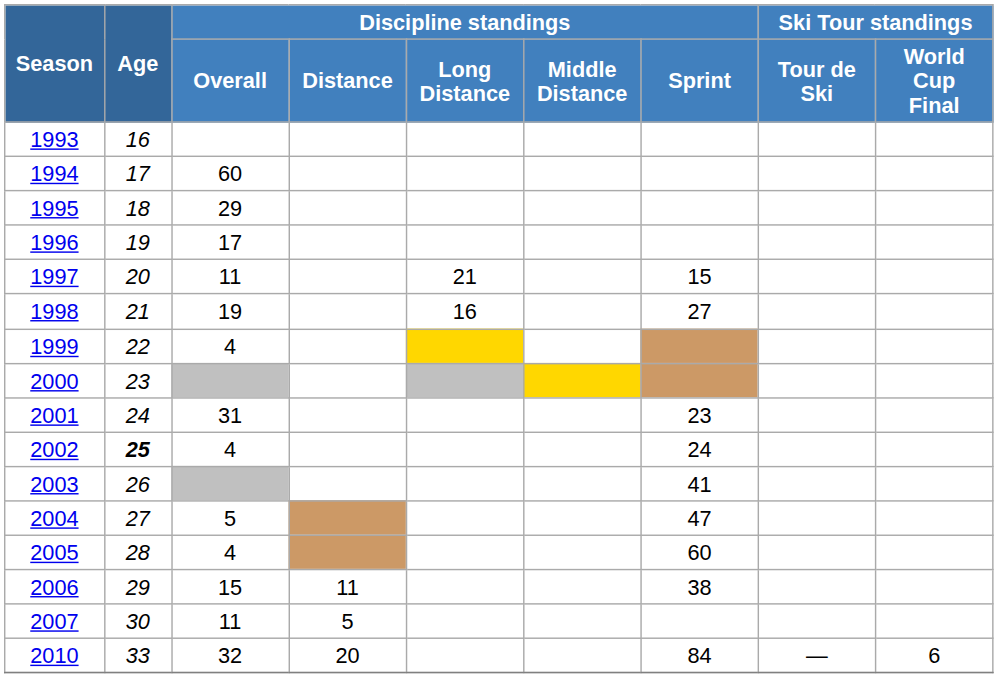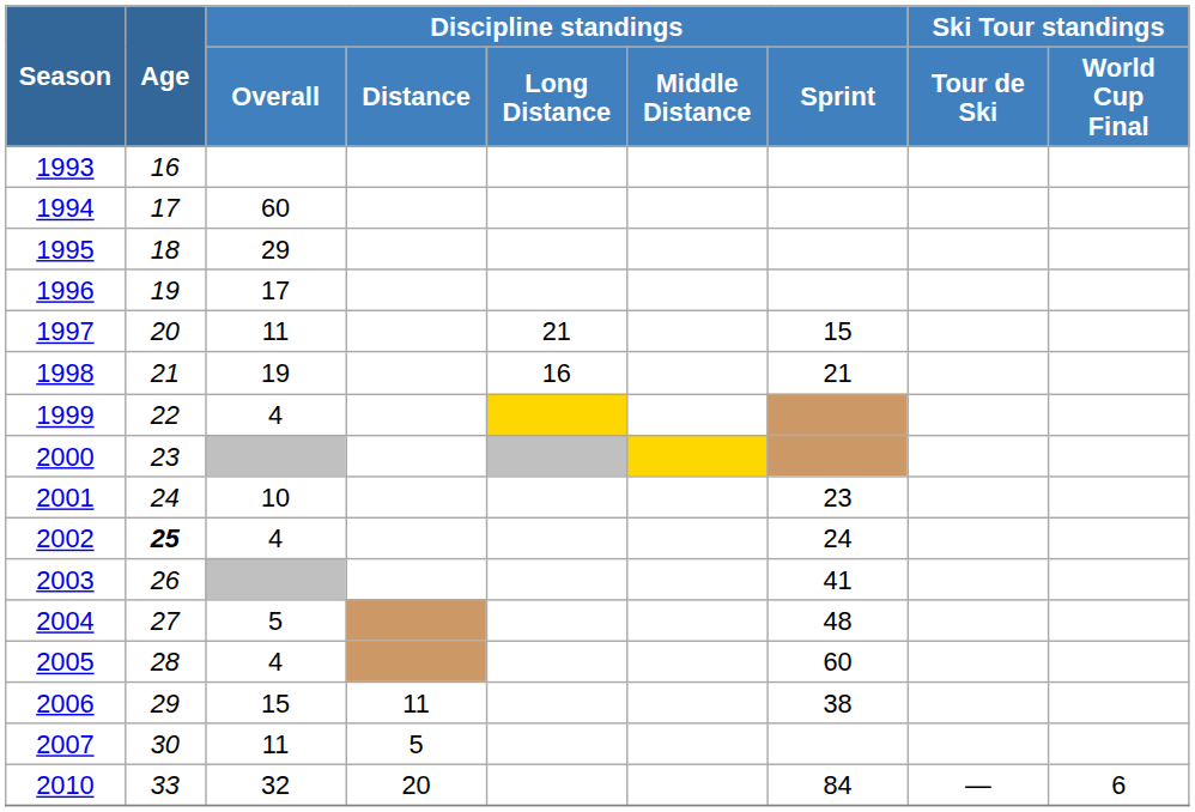 <table class="wikitable" style="font-size:95%; text-align:center; border:grey solid 1px; border-collapse:collapse; background:#ffffff;">
 <tr>
 <th style="background-color:#369; color:white; width:60px;" rowspan="2"> Season </th>
 <th style="background-color:#369; color:white; width:40px;" rowspan="2"> Age </th>
 <th style="background-color:#4180be; color:white;" colspan="5">Discipline standings</th>
 <th style="background-color:#4180be; color:white;" colspan="2">Ski Tour standings</th>
 </tr>
 <tr>
 <th style="background-color:#4180be; color:white; width:75px;">Overall</th>
 <th style="background-color:#4180be; color:white; width:75px;">Distance</th>
 <th style="background-color:#4180be; color:white; width:75px;">Long Distance</th>
 <th style="background-color:#4180be; color:white; width:75px;">Middle Distance</th>
 <th style="background-color:#4180be; color:white; width:75px;">Sprint</th>
 <th style="background-color:#4180be; color:white; width:75px;">Tour de<br>Ski</th>
 <th style="background-color:#4180be; color:white; width:75px;">World Cup<br>Final</th>
 </tr>
 <tr>
 <td><a href='#'>1993</a></td>
 <td><em>16</em></td>
 <td></td>
 <td></td>
 <td></td>
 <td></td>
 <td></td>
 <td></td>
 <td></td>
 </tr>
 <tr>
 <td><a href='#'>1994</a></td>
 <td><em>17</em></td>
 <td>60</td>
 <td></td>
 <td></td>
 <td></td>
 <td></td>
 <td></td>
 <td></td>
 </tr>
 <tr>
 <td><a href='#'>1995</a></td>
 <td><em>18</em></td>
 <td>29</td>
 <td></td>
 <td></td>
 <td></td>
 <td></td>
 <td></td>
 <td></td>
 </tr>
 <tr>
 <td><a href='#'>1996</a></td>
 <td><em>19</em></td>
 <td>17</td>
 <td></td>
 <td></td>
 <td></td>
 <td></td>
 <td></td>
 <td></td>
 </tr>
 <tr>
 <td><a href='#'>1997</a></td>
 <td><em>20</em></td>
 <td>11</td>
 <td></td>
 <td>21</td>
 <td></td>
 <td>15</td>
 <td></td>
 <td></td>
 </tr>
 <tr>
 <td><a href='#'>1998</a></td>
 <td><em>21</em></td>
 <td>19</td>
 <td></td>
 <td>16</td>
 <td></td>
-<td>27</td>
+<td>21</td>
 <td></td>
 <td></td>
 </tr>
 <tr>
 <td><a href='#'>1999</a></td>
 <td><em>22</em></td>
 <td>4</td>
 <td></td>
 <td style="background:gold;"></td>
 <td></td>
 <td style="background:#c96;"></td>
 <td></td>
 <td></td>
 </tr>
 <tr>
 <td><a href='#'>2000</a></td>
 <td><em>23</em></td>
 <td style="background:silver;"></td>
 <td></td>
 <td style="background:silver;"></td>
 <td style="background:gold;"></td>
 <td style="background:#c96;"></td>
 <td></td>
 <td></td>
 </tr>
 <tr>
 <td><a href='#'>2001</a></td>
 <td><em>24</em></td>
-<td>31</td>
+<td>10</td>
 <td></td>
 <td></td>
 <td></td>
 <td>23</td>
 <td></td>
 <td></td>
 </tr>
 <tr>
 <td><a href='#'>2002</a></td>
 <td><strong><em>25</em></strong></td>
 <td>4</td>
 <td></td>
 <td></td>
 <td></td>
 <td>24</td>
 <td></td>
 <td></td>
 </tr>
 <tr>
 <td><a href='#'>2003</a></td>
 <td><em>26</em></td>
 <td style="background:silver;"></td>
 <td></td>
 <td></td>
 <td></td>
 <td>41</td>
 <td></td>
 <td></td>
 </tr>
 <tr>
 <td><a href='#'>2004</a></td>
 <td><em>27</em></td>
 <td>5</td>
 <td style="background:#c96;"></td>
 <td></td>
 <td></td>
-<td>47</td>
+<td>48</td>
 <td></td>
 <td></td>
 </tr>
 <tr>
 <td><a href='#'>2005</a></td>
 <td><em>28</em></td>
 <td>4</td>
 <td style="background:#c96;"></td>
 <td></td>
 <td></td>
 <td>60</td>
 <td></td>
 <td></td>
 </tr>
 <tr>
 <td><a href='#'>2006</a></td>
 <td><em>29</em></td>
 <td>15</td>
 <td>11</td>
 <td></td>
 <td></td>
 <td>38</td>
 <td></td>
 <td></td>
 </tr>
 <tr>
 <td><a href='#'>2007</a></td>
 <td><em>30</em></td>
 <td>11</td>
 <td>5</td>
 <td></td>
 <td></td>
 <td></td>
 <td></td>
 <td></td>
 </tr>
 <tr>
 <td><a href='#'>2010</a></td>
 <td><em>33</em></td>
 <td>32</td>
 <td>20</td>
 <td></td>
 <td></td>
 <td>84</td>
 <td>—</td>
 <td>6</td>
 </tr>
 <tr>
 </tr>
 </table>
